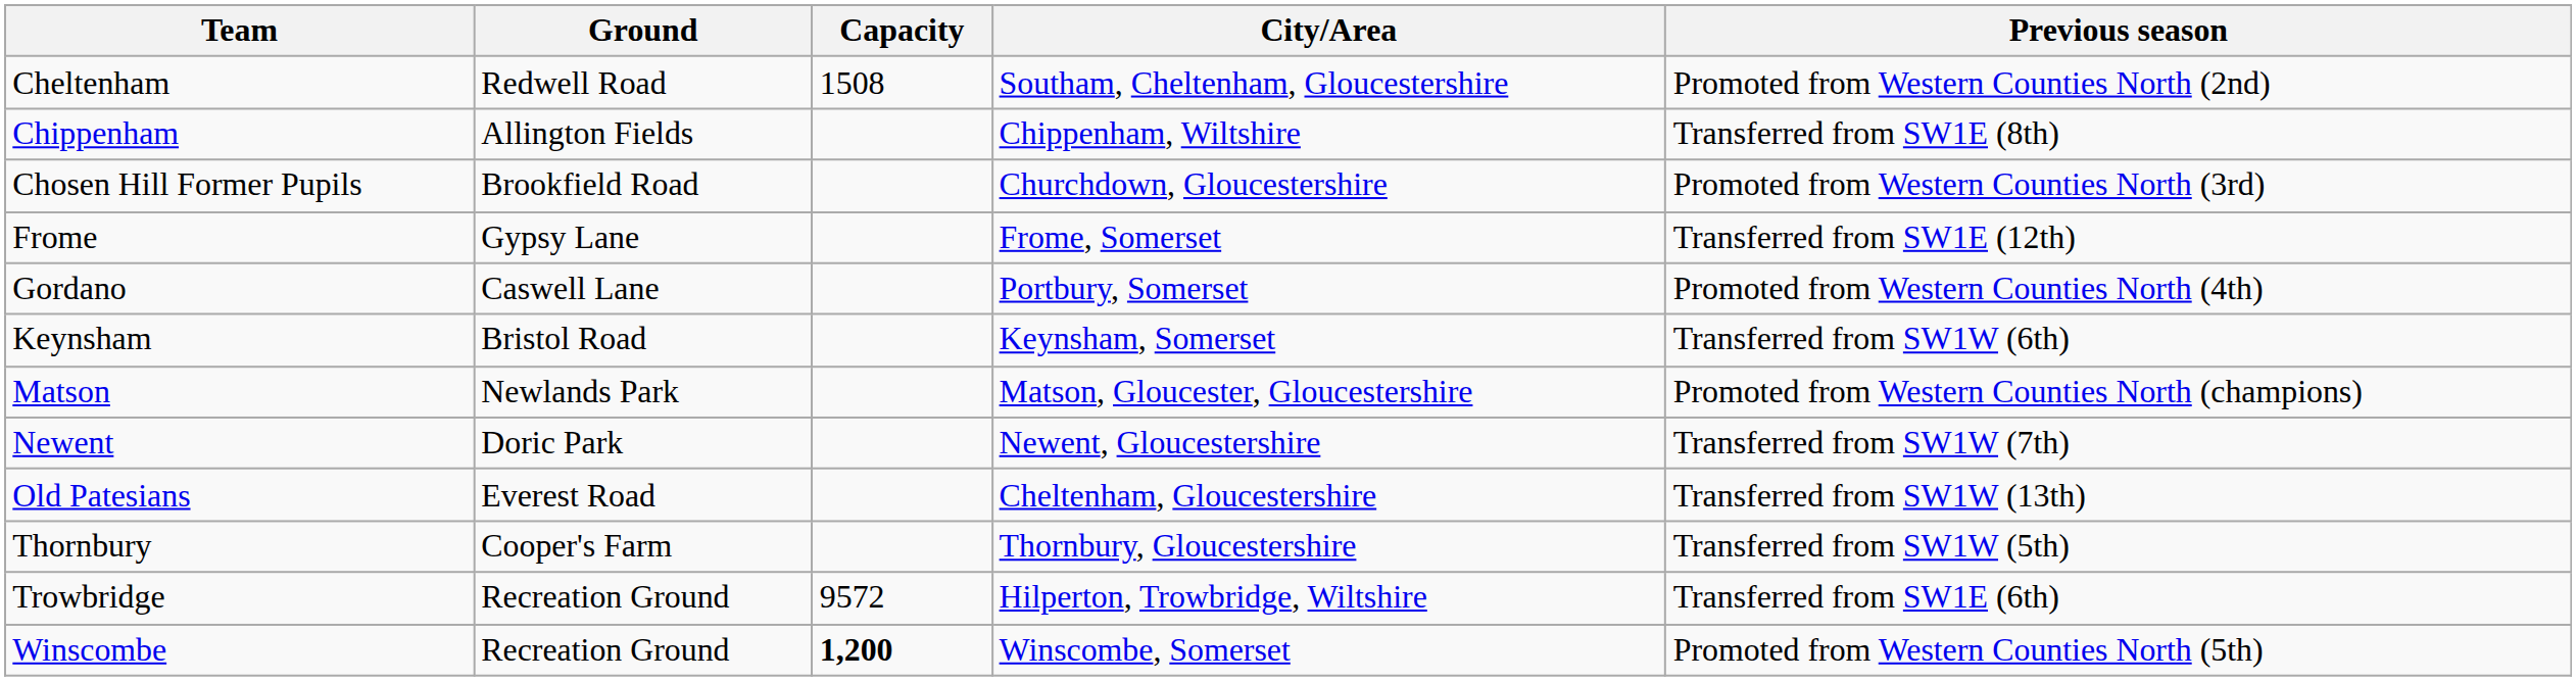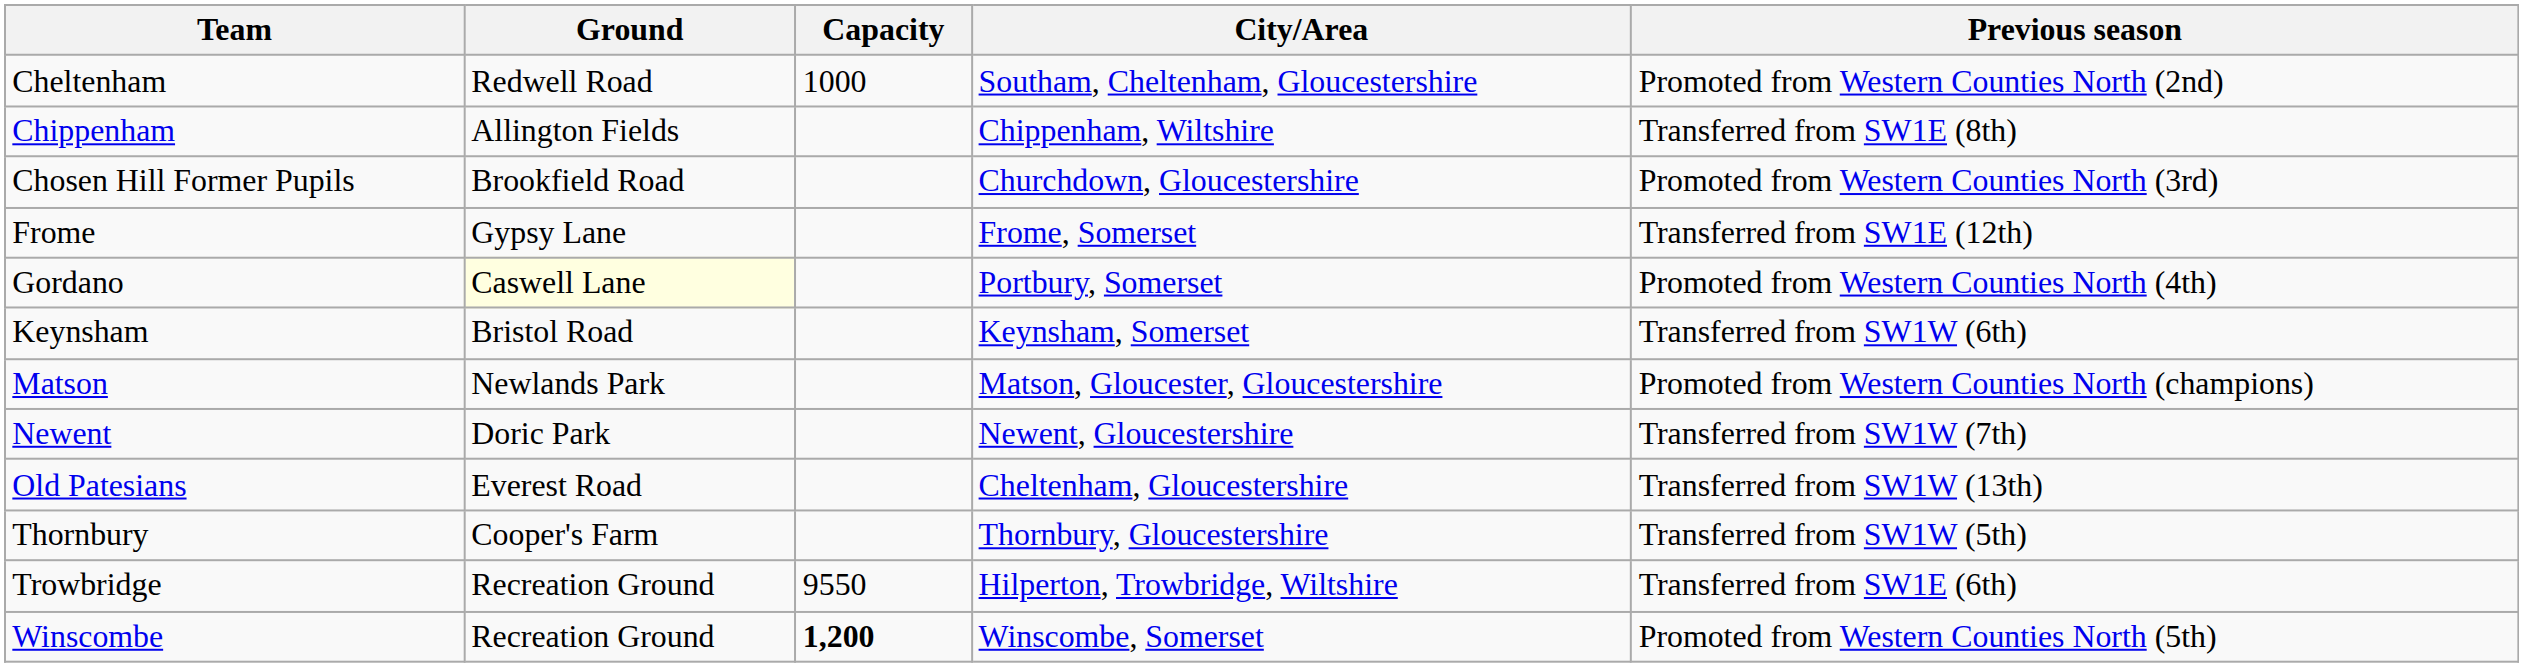 <table class="wikitable sortable" width=100%>
 <tr>
 <th>Team</th>
 <th>Ground</th>
 <th>Capacity</th>
 <th>City/Area</th>
 <th>Previous season</th>
 </tr>
 <tr>
 <td>Cheltenham</td>
 <td>Redwell Road</td>
-<td>1508</td>
+<td>1000</td>
 <td><a href='#'>Southam</a>, <a href='#'>Cheltenham</a>, <a href='#'>Gloucestershire</a></td>
 <td>Promoted from <a href='#'>Western Counties North</a> (2nd)</td>
 </tr>
 <tr>
 <td><a href='#'>Chippenham</a></td>
 <td>Allington Fields</td>
 <td></td>
 <td><a href='#'>Chippenham</a>, <a href='#'>Wiltshire</a></td>
 <td>Transferred from <a href='#'>SW1E</a> (8th)</td>
 </tr>
 <tr>
 <td>Chosen Hill Former Pupils</td>
 <td>Brookfield Road</td>
 <td></td>
 <td><a href='#'>Churchdown</a>, <a href='#'>Gloucestershire</a></td>
 <td>Promoted from <a href='#'>Western Counties North</a> (3rd)</td>
 </tr>
 <tr>
 <td>Frome</td>
 <td>Gypsy Lane</td>
 <td></td>
 <td><a href='#'>Frome</a>, <a href='#'>Somerset</a></td>
 <td>Transferred from <a href='#'>SW1E</a> (12th)</td>
 </tr>
 <tr>
 <td>Gordano</td>
-<td>Caswell Lane</td>
+<td style="background: lightyellow;">Caswell Lane</td>
 <td></td>
 <td><a href='#'>Portbury</a>, <a href='#'>Somerset</a></td>
 <td>Promoted from <a href='#'>Western Counties North</a> (4th)</td>
 </tr>
 <tr>
 <td>Keynsham</td>
 <td>Bristol Road</td>
 <td></td>
 <td><a href='#'>Keynsham</a>, <a href='#'>Somerset</a></td>
 <td>Transferred from <a href='#'>SW1W</a> (6th)</td>
 </tr>
 <tr>
 <td><a href='#'>Matson</a></td>
 <td>Newlands Park</td>
 <td></td>
 <td><a href='#'>Matson</a>, <a href='#'>Gloucester</a>, <a href='#'>Gloucestershire</a></td>
 <td>Promoted from <a href='#'>Western Counties North</a> (champions)</td>
 </tr>
 <tr>
 <td><a href='#'>Newent</a></td>
 <td>Doric Park</td>
 <td></td>
 <td><a href='#'>Newent</a>, <a href='#'>Gloucestershire</a></td>
 <td>Transferred from <a href='#'>SW1W</a> (7th)</td>
 </tr>
 <tr>
 <td><a href='#'>Old Patesians</a></td>
 <td>Everest Road</td>
 <td></td>
 <td><a href='#'>Cheltenham</a>, <a href='#'>Gloucestershire</a></td>
 <td>Transferred from <a href='#'>SW1W</a> (13th)</td>
 </tr>
 <tr>
 <td>Thornbury</td>
 <td>Cooper's Farm</td>
 <td></td>
 <td><a href='#'>Thornbury</a>, <a href='#'>Gloucestershire</a></td>
 <td>Transferred from <a href='#'>SW1W</a> (5th)</td>
 </tr>
 <tr>
 <td>Trowbridge</td>
 <td>Recreation Ground</td>
-<td>9572</td>
+<td>9550</td>
 <td><a href='#'>Hilperton</a>, <a href='#'>Trowbridge</a>, <a href='#'>Wiltshire</a></td>
 <td>Transferred from <a href='#'>SW1E</a> (6th)</td>
 </tr>
 <tr>
 <td><a href='#'>Winscombe</a></td>
 <td>Recreation Ground</td>
 <td><strong>1,200</strong></td>
 <td><a href='#'>Winscombe</a>, <a href='#'>Somerset</a></td>
 <td>Promoted from <a href='#'>Western Counties North</a> (5th)</td>
 </tr>
 </table>
